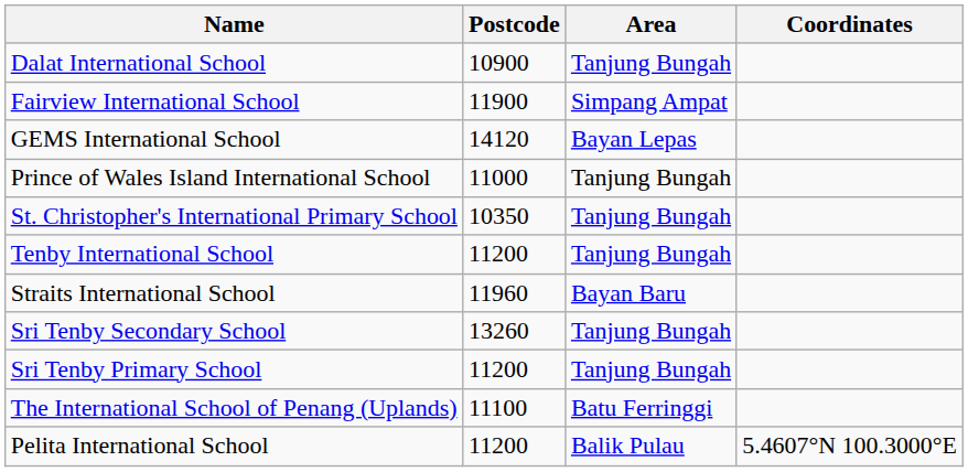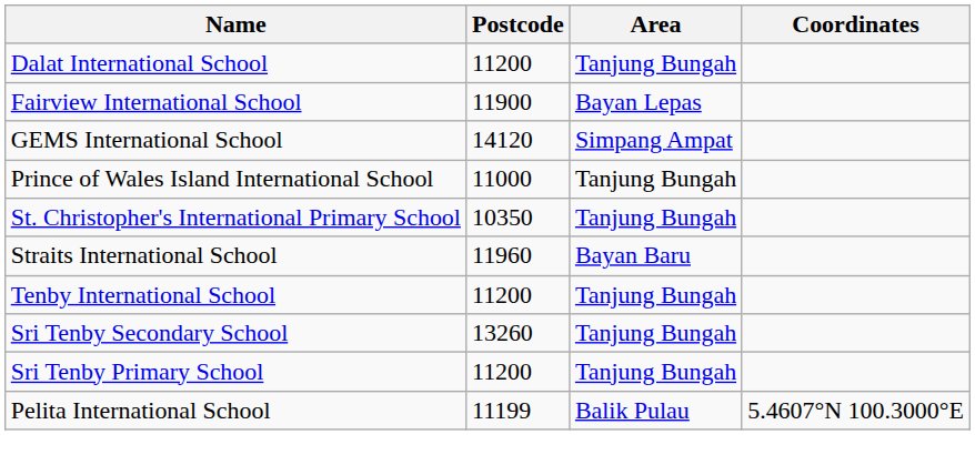 <table class="wikitable sortable">
 <tr>
 <th>Name</th>
 <th>Postcode</th>
 <th>Area</th>
 <th>Coordinates</th>
 </tr>
 <tr>
 <td><a href='#'>Dalat International School</a></td>
-<td>10900</td>
+<td>11200</td>
 <td><a href='#'>Tanjung Bungah</a></td>
 <td></td>
 </tr>
 <tr>
 <td><a href='#'>Fairview International School</a></td>
 <td>11900</td>
-<td><a href='#'>Simpang Ampat</a></td>
+<td><a href='#'>Bayan Lepas</a></td>
 <td></td>
 </tr>
 <tr>
 <td>GEMS International School</td>
 <td>14120</td>
-<td><a href='#'>Bayan Lepas</a></td>
+<td><a href='#'>Simpang Ampat</a></td>
 <td></td>
 </tr>
 <tr>
 <td>Prince of Wales Island International School</td>
 <td>11000</td>
 <td>Tanjung Bungah</td>
 <td></td>
 </tr>
 <tr>
 <td><a href='#'>St. Christopher's International Primary School</a></td>
 <td>10350</td>
 <td><a href='#'>Tanjung Bungah</a></td>
 <td></td>
 </tr>
 <tr>
+<td>Straits International School</td>
+<td>11960</td>
+<td><a href='#'>Bayan Baru</a></td>
+<td></td>
+</tr>
+<tr>
 <td><a href='#'>Tenby International School</a></td>
 <td>11200</td>
 <td><a href='#'>Tanjung Bungah</a></td>
-<td></td>
-</tr>
-<tr>
-<td>Straits International School</td>
-<td>11960</td>
-<td><a href='#'>Bayan Baru</a></td>
 <td></td>
 </tr>
 <tr>
 <td><a href='#'>Sri Tenby Secondary School</a></td>
 <td>13260</td>
 <td><a href='#'>Tanjung Bungah</a></td>
 <td></td>
 </tr>
 <tr>
 <td><a href='#'>Sri Tenby Primary School</a></td>
 <td>11200</td>
 <td><a href='#'>Tanjung Bungah</a></td>
 <td></td>
 </tr>
 <tr>
-<td><a href='#'>The International School of Penang (Uplands)</a></td>
-<td>11100</td>
-<td><a href='#'>Batu Ferringgi</a></td>
-<td></td>
-</tr>
-<tr>
 <td>Pelita International School</td>
-<td>11200</td>
+<td>11199</td>
 <td><a href='#'>Balik Pulau</a></td>
 <td>5.4607°N 100.3000°E</td>
 </tr>
 </table>
